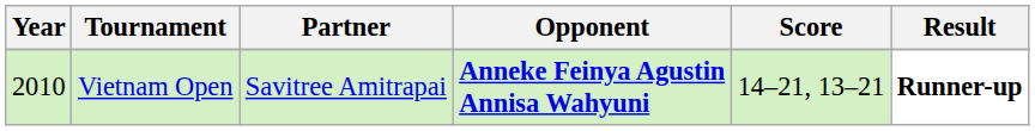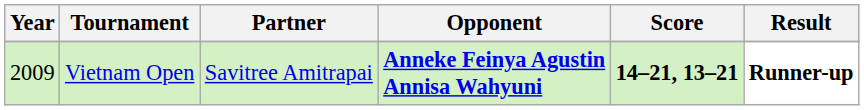 <table class="sortable wikitable" style="font-size: 95%;">
 <tr>
 <th>Year</th>
 <th>Tournament</th>
 <th>Partner</th>
 <th>Opponent</th>
 <th>Score</th>
 <th>Result</th>
 </tr>
 <tr>
 </tr>
 <tr style="background:#D4F1C5">
-<td align="center">2010</td>
+<td align="center">2009</td>
 <td align="left"><a href='#'>Vietnam Open</a></td>
 <td align="left"> <a href='#'>Savitree Amitrapai</a></td>
 <td align="left"><strong> <a href='#'>Anneke Feinya Agustin</a><br> <a href='#'>Annisa Wahyuni</a></strong></td>
-<td align="left">14–21, 13–21</td>
+<td align="left"><strong>14–21, 13–21</strong></td>
 <td style="text-align:left; background:white"> <strong>Runner-up</strong></td>
 </tr>
 </table>
